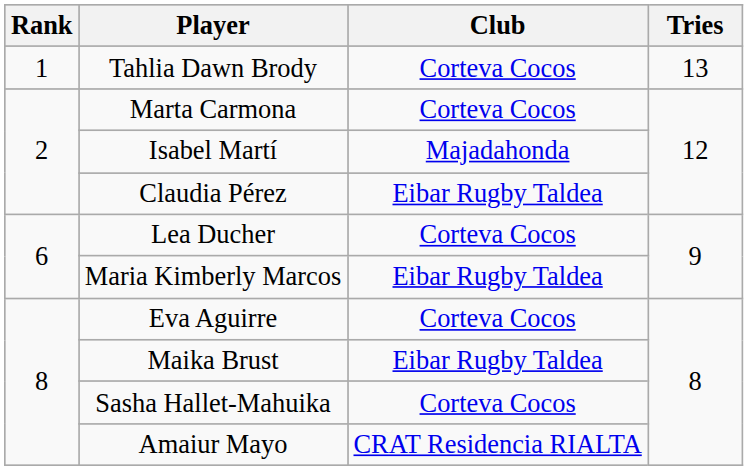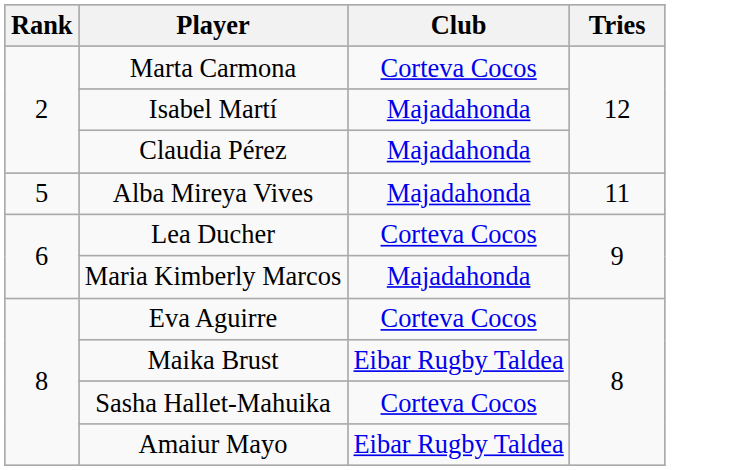 <table class="wikitable" style="text-align:center">
 <tr>
 <th>Rank</th>
 <th>Player</th>
 <th>Club</th>
 <th style="width:50px;">Tries</th>
-</tr>
-<tr>
-<td>1</td>
-<td> Tahlia Dawn Brody</td>
-<td><a href='#'>Corteva Cocos</a></td>
-<td>13</td>
 </tr>
 <tr>
 <td rowspan=3>2</td>
 <td> Marta Carmona</td>
 <td><a href='#'>Corteva Cocos</a></td>
 <td rowspan=3>12</td>
 </tr>
 <tr>
 <td> Isabel Martí</td>
 <td><a href='#'>Majadahonda</a></td>
 </tr>
 <tr>
 <td> Claudia Pérez</td>
-<td><a href='#'>Eibar Rugby Taldea</a></td>
+<td><a href='#'>Majadahonda</a></td>
+</tr>
+<tr>
+<td>5</td>
+<td> Alba Mireya Vives</td>
+<td><a href='#'>Majadahonda</a></td>
+<td>11</td>
 </tr>
 <tr>
 <td rowspan=2>6</td>
 <td> Lea Ducher</td>
 <td><a href='#'>Corteva Cocos</a></td>
 <td rowspan=2>9</td>
 </tr>
 <tr>
 <td> Maria Kimberly Marcos</td>
-<td><a href='#'>Eibar Rugby Taldea</a></td>
+<td><a href='#'>Majadahonda</a></td>
 </tr>
 <tr>
 <td rowspan=4>8</td>
 <td> Eva Aguirre</td>
 <td><a href='#'>Corteva Cocos</a></td>
 <td rowspan=4>8</td>
 </tr>
 <tr>
 <td> Maika Brust</td>
 <td><a href='#'>Eibar Rugby Taldea</a></td>
 </tr>
 <tr>
 <td> Sasha Hallet-Mahuika</td>
 <td><a href='#'>Corteva Cocos</a></td>
 </tr>
 <tr>
 <td> Amaiur Mayo</td>
-<td><a href='#'>CRAT Residencia RIALTA</a></td>
+<td><a href='#'>Eibar Rugby Taldea</a></td>
 </tr>
 </table>
